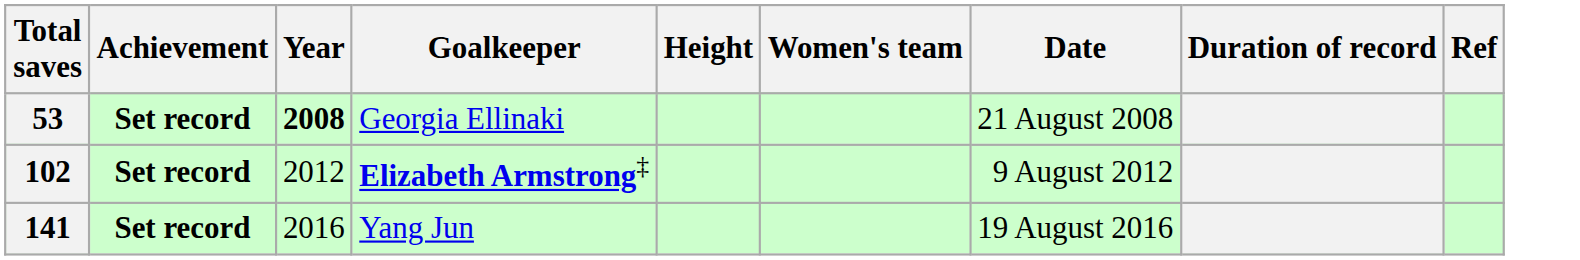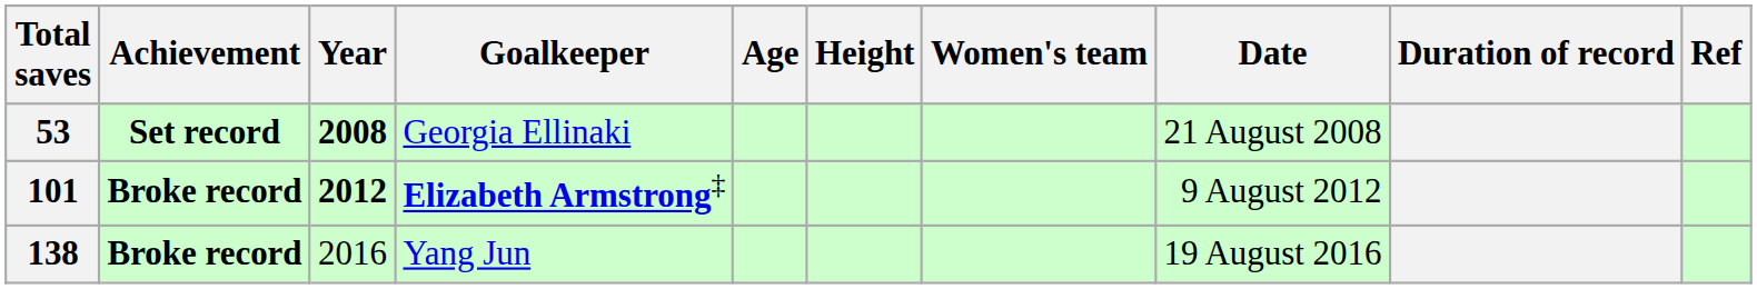 <table class="wikitable" style="text-align: center; font-size: 90%; margin-left: 1em;">
 <tr>
 <th>Total<br>saves</th>
 <th>Achievement</th>
 <th>Year</th>
 <th>Goalkeeper</th>
+<th>Age</th>
 <th>Height</th>
 <th>Women's team</th>
 <th>Date</th>
 <th>Duration of record</th>
 <th>Ref</th>
 </tr>
 <tr style="background-color: #ccffcc;">
 <td style="background-color: #f2f2f2;"><strong>53</strong></td>
 <td><strong>Set record</strong></td>
 <td><strong>2008</strong></td>
 <td style="text-align: left;" data-sort-value="Ellinaki, Georgia"><a href='#'>Georgia Ellinaki</a></td>
 <td></td>
+<td></td>
 <td style="text-align: left;"></td>
 <td style="text-align: right;">21 August 2008</td>
 <td style="background-color: #f2f2f2; text-align: left;"></td>
 <td></td>
 </tr>
 <tr style="background-color: #ccffcc;">
-<td style="background-color: #f2f2f2;"><strong>102</strong></td>
-<td><strong>Set record</strong></td>
-<td>2012</td>
+<td style="background-color: #f2f2f2;"><strong>101</strong></td>
+<td><strong>Broke record</strong></td>
+<td><strong>2012</strong></td>
 <td style="text-align: left;" data-sort-value="Armstrong, Elizabeth"><strong><a href='#'>Elizabeth Armstrong</a></strong><sup>‡</sup></td>
+<td></td>
 <td></td>
 <td style="text-align: left;"></td>
 <td style="text-align: right;">9 August 2012</td>
 <td style="background-color: #f2f2f2; text-align: left;"></td>
 <td></td>
 </tr>
 <tr style="background-color: #ccffcc;">
-<td style="background-color: #f2f2f2;"><strong>141</strong></td>
-<td><strong>Set record</strong></td>
+<td style="background-color: #f2f2f2;"><strong>138</strong></td>
+<td><strong>Broke record</strong></td>
 <td>2016</td>
 <td style="text-align: left;" data-sort-value="Yang, Jun"><a href='#'>Yang Jun</a></td>
+<td></td>
 <td></td>
 <td style="text-align: left;"></td>
 <td style="text-align: right;">19 August 2016</td>
 <td style="background-color: #f2f2f2; text-align: left;"></td>
 <td></td>
 </tr>
 </table>
